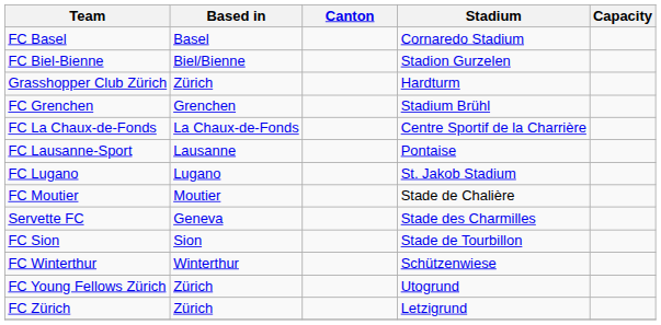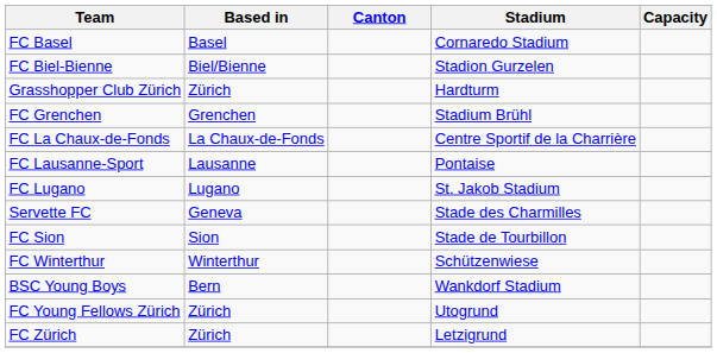 <table class="wikitable sortable" style="text-align: left;">
 <tr>
 <th>Team</th>
 <th>Based in</th>
 <th width="100"><a href='#'>Canton</a></th>
 <th>Stadium</th>
 <th>Capacity</th>
 </tr>
 <tr>
 <td><a href='#'>FC Basel</a></td>
 <td><a href='#'>Basel</a></td>
 <td></td>
 <td><a href='#'>Cornaredo Stadium</a></td>
 <td></td>
 </tr>
 <tr>
 <td><a href='#'>FC Biel-Bienne</a></td>
 <td><a href='#'>Biel/Bienne</a></td>
 <td></td>
 <td><a href='#'>Stadion Gurzelen</a></td>
 <td></td>
 </tr>
 <tr>
 <td><a href='#'>Grasshopper Club Zürich</a></td>
 <td><a href='#'>Zürich</a></td>
 <td></td>
 <td><a href='#'>Hardturm</a></td>
 <td></td>
 </tr>
 <tr>
 <td><a href='#'>FC Grenchen</a></td>
 <td><a href='#'>Grenchen</a></td>
 <td></td>
 <td><a href='#'>Stadium Brühl</a></td>
 <td></td>
 </tr>
 <tr>
 <td><a href='#'>FC La Chaux-de-Fonds</a></td>
 <td><a href='#'>La Chaux-de-Fonds</a></td>
 <td></td>
 <td><a href='#'>Centre Sportif de la Charrière</a></td>
 <td></td>
 </tr>
 <tr>
 <td><a href='#'>FC Lausanne-Sport</a></td>
 <td><a href='#'>Lausanne</a></td>
 <td></td>
 <td><a href='#'>Pontaise</a></td>
 <td></td>
 </tr>
 <tr>
 <td><a href='#'>FC Lugano</a></td>
 <td><a href='#'>Lugano</a></td>
 <td></td>
 <td><a href='#'>St. Jakob Stadium</a></td>
 <td></td>
 </tr>
 <tr>
-<td><a href='#'>FC Moutier</a></td>
-<td><a href='#'>Moutier</a></td>
-<td></td>
-<td>Stade de Chalière</td>
-<td></td>
-</tr>
-<tr>
 <td><a href='#'>Servette FC</a></td>
 <td><a href='#'>Geneva</a></td>
 <td></td>
 <td><a href='#'>Stade des Charmilles</a></td>
 <td></td>
 </tr>
 <tr>
 <td><a href='#'>FC Sion</a></td>
 <td><a href='#'>Sion</a></td>
 <td></td>
 <td><a href='#'>Stade de Tourbillon</a></td>
 <td></td>
 </tr>
 <tr>
 <td><a href='#'>FC Winterthur</a></td>
 <td><a href='#'>Winterthur</a></td>
 <td></td>
 <td><a href='#'>Schützenwiese</a></td>
 <td></td>
 </tr>
 <tr>
+<td><a href='#'>BSC Young Boys</a></td>
+<td><a href='#'>Bern</a></td>
+<td></td>
+<td><a href='#'>Wankdorf Stadium</a></td>
+<td></td>
+</tr>
+<tr>
 <td><a href='#'>FC Young Fellows Zürich</a></td>
 <td><a href='#'>Zürich</a></td>
 <td></td>
 <td><a href='#'>Utogrund</a></td>
 <td></td>
 </tr>
 <tr>
 <td><a href='#'>FC Zürich</a></td>
 <td><a href='#'>Zürich</a></td>
 <td></td>
 <td><a href='#'>Letzigrund</a></td>
 <td></td>
 </tr>
 <tr>
 </tr>
 </table>
